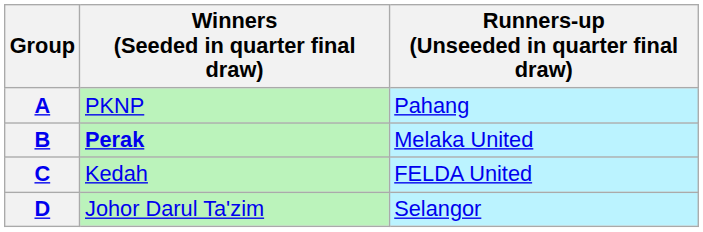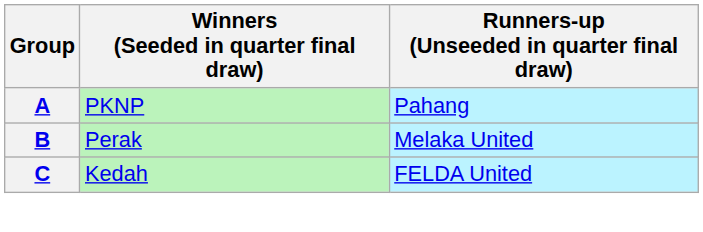 <table class="wikitable">
 <tr>
 <th>Group</th>
 <th width=220>Winners<br>(Seeded in quarter final draw)</th>
 <th width=220>Runners-up<br>(Unseeded in quarter final draw)</th>
 </tr>
 <tr>
 <th><a href='#'>A</a></th>
 <td bgcolor=#BBF3BB> <a href='#'>PKNP</a></td>
 <td bgcolor=#BBF3FF> <a href='#'>Pahang</a></td>
 </tr>
 <tr>
 <th><a href='#'>B</a></th>
-<td bgcolor=#BBF3BB><strong> <a href='#'>Perak</a></strong></td>
+<td bgcolor=#BBF3BB> <a href='#'>Perak</a></td>
 <td bgcolor=#BBF3FF> <a href='#'>Melaka United</a></td>
 </tr>
 <tr>
 <th><a href='#'>C</a></th>
 <td bgcolor=#BBF3BB> <a href='#'>Kedah</a></td>
 <td bgcolor=#BBF3FF> <a href='#'>FELDA United</a></td>
 </tr>
-<tr>
-<th><a href='#'>D</a></th>
-<td bgcolor=#BBF3BB> <a href='#'>Johor Darul Ta'zim</a></td>
-<td bgcolor=#BBF3FF> <a href='#'>Selangor</a></td>
-</tr>
 </table>
